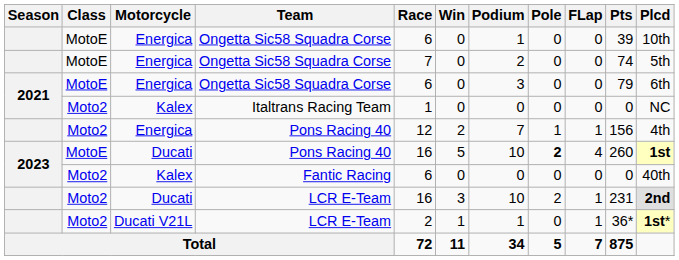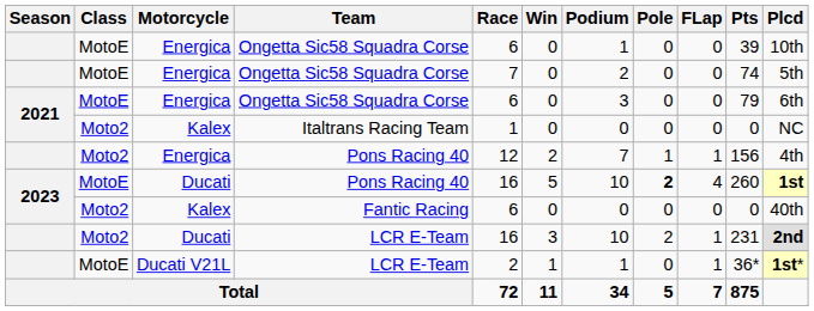 <table class="wikitable" style=text-align:right>
 <tr>
 <th>Season</th>
 <th>Class</th>
 <th>Motorcycle</th>
 <th>Team</th>
 <th>Race</th>
 <th>Win</th>
 <th>Podium</th>
 <th>Pole</th>
 <th>FLap</th>
 <th>Pts</th>
 <th>Plcd</th>
 </tr>
 <tr>
 <th></th>
 <td>MotoE</td>
 <td><a href='#'>Energica</a></td>
 <td><a href='#'>Ongetta Sic58 Squadra Corse</a></td>
 <td>6</td>
 <td>0</td>
 <td>1</td>
 <td>0</td>
 <td>0</td>
 <td>39</td>
 <td>10th</td>
 </tr>
 <tr>
 <th></th>
 <td>MotoE</td>
 <td><a href='#'>Energica</a></td>
 <td><a href='#'>Ongetta Sic58 Squadra Corse</a></td>
 <td>7</td>
 <td>0</td>
 <td>2</td>
 <td>0</td>
 <td>0</td>
 <td>74</td>
 <td>5th</td>
 </tr>
 <tr>
 <th rowspan=2>2021</th>
 <td><a href='#'>MotoE</a></td>
 <td><a href='#'>Energica</a></td>
 <td><a href='#'>Ongetta Sic58 Squadra Corse</a></td>
 <td>6</td>
 <td>0</td>
 <td>3</td>
 <td>0</td>
 <td>0</td>
 <td>79</td>
 <td>6th</td>
 </tr>
 <tr>
 <td><a href='#'>Moto2</a></td>
 <td><a href='#'>Kalex</a></td>
 <td>Italtrans Racing Team</td>
 <td>1</td>
 <td>0</td>
 <td>0</td>
 <td>0</td>
 <td>0</td>
 <td>0</td>
 <td>NC</td>
 </tr>
 <tr>
 <th></th>
 <td><a href='#'>Moto2</a></td>
 <td><a href='#'>Energica</a></td>
 <td><a href='#'>Pons Racing 40</a></td>
 <td>12</td>
 <td>2</td>
 <td>7</td>
 <td>1</td>
 <td>1</td>
 <td>156</td>
 <td>4th</td>
 </tr>
 <tr>
 <th rowspan=2>2023</th>
 <td><a href='#'>MotoE</a></td>
 <td><a href='#'>Ducati</a></td>
 <td><a href='#'>Pons Racing 40</a></td>
 <td>16</td>
 <td>5</td>
 <td>10</td>
 <td><strong>2</strong></td>
 <td>4</td>
 <td>260</td>
 <td style="background:#ffffbf;"><strong>1st</strong></td>
 </tr>
 <tr>
 <td><a href='#'>Moto2</a></td>
 <td><a href='#'>Kalex</a></td>
 <td><a href='#'>Fantic Racing</a></td>
 <td>6</td>
 <td>0</td>
 <td>0</td>
 <td>0</td>
 <td>0</td>
 <td>0</td>
 <td>40th</td>
 </tr>
 <tr>
 <th></th>
 <td><a href='#'>Moto2</a></td>
 <td><a href='#'>Ducati</a></td>
 <td><a href='#'>LCR E-Team</a></td>
 <td>16</td>
 <td>3</td>
 <td>10</td>
 <td>2</td>
 <td>1</td>
 <td>231</td>
 <td style="background:#DFDFDF;"><strong>2nd</strong></td>
 </tr>
 <tr>
 <th></th>
-<td><a href='#'>Moto2</a></td>
+<td>MotoE</td>
 <td><a href='#'>Ducati V21L</a></td>
 <td><a href='#'>LCR E-Team</a></td>
 <td>2</td>
 <td>1</td>
 <td>1</td>
 <td>0</td>
 <td>1</td>
 <td>36*</td>
 <td style="background:#FFFFBF;"><strong>1st</strong>*</td>
 </tr>
 <tr>
 <th colspan=4>Total</th>
 <td><strong>72</strong></td>
 <td><strong>11</strong></td>
 <td><strong>34</strong></td>
 <td><strong>5</strong></td>
 <td><strong>7</strong></td>
 <td><strong>875</strong></td>
 <td></td>
 </tr>
 </table>
